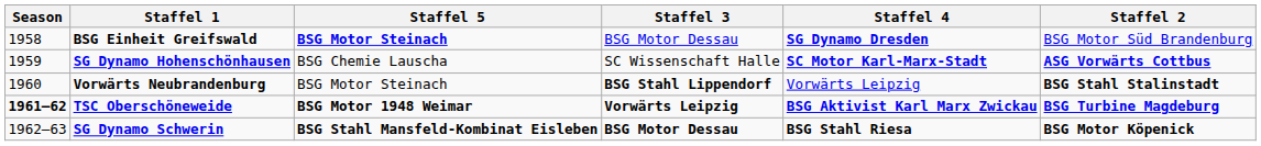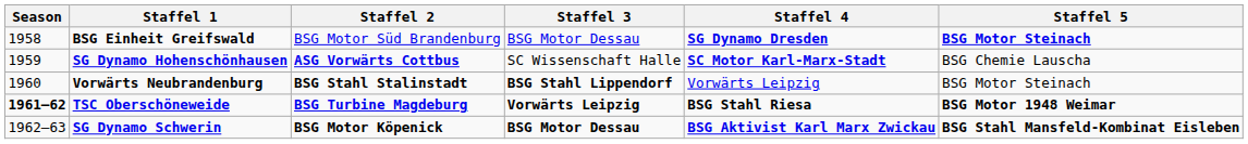 <table class="wikitable">
 <tr>
 <th>Season</th>
 <th>Staffel 1</th>
-<th>Staffel 5</th>
+<th>Staffel 2</th>
 <th>Staffel 3</th>
 <th>Staffel 4</th>
-<th>Staffel 2</th>
+<th>Staffel 5</th>
 </tr>
 <tr>
 <td>1958</td>
 <td><strong>BSG Einheit Greifswald</strong></td>
-<td><strong><a href='#'>BSG Motor Steinach</a></strong></td>
+<td><a href='#'>BSG Motor Süd Brandenburg</a></td>
 <td><a href='#'>BSG Motor Dessau</a></td>
 <td><strong><a href='#'>SG Dynamo Dresden</a></strong></td>
-<td><a href='#'>BSG Motor Süd Brandenburg</a></td>
+<td><strong><a href='#'>BSG Motor Steinach</a></strong></td>
 </tr>
 <tr>
 <td>1959</td>
 <td><strong><a href='#'>SG Dynamo Hohenschönhausen</a></strong></td>
-<td FSV 07 Lauscha>BSG Chemie Lauscha</td>
+<td><strong><a href='#'>ASG Vorwärts Cottbus</a></strong></td>
 <td HSG Wissenschaft Halle>SC Wissenschaft Halle</td>
 <td><strong><a href='#'>SC Motor Karl-Marx-Stadt</a></strong></td>
-<td><strong><a href='#'>ASG Vorwärts Cottbus</a></strong></td>
+<td FSV 07 Lauscha>BSG Chemie Lauscha</td>
 </tr>
 <tr>
 <td>1960</td>
 <td><strong>Vorwärts Neubrandenburg</strong></td>
-<td>BSG Motor Steinach</td>
+<td><strong>BSG Stahl Stalinstadt</strong></td>
 <td><strong>BSG Stahl Lippendorf</strong></td>
 <td><a href='#'>Vorwärts Leipzig</a></td>
-<td><strong>BSG Stahl Stalinstadt</strong></td>
+<td>BSG Motor Steinach</td>
 </tr>
 <tr>
 <td><strong>1961–62</strong></td>
 <td><strong><a href='#'>TSC Oberschöneweide</a></strong></td>
+<td><strong><a href='#'>BSG Turbine Magdeburg</a></strong></td>
+<td><strong>Vorwärts Leipzig</strong></td>
+<td><strong>BSG Stahl Riesa</strong></td>
 <td><strong>BSG Motor 1948 Weimar</strong></td>
-<td><strong>Vorwärts Leipzig</strong></td>
-<td><strong><a href='#'>BSG Aktivist Karl Marx Zwickau</a></strong></td>
-<td><strong><a href='#'>BSG Turbine Magdeburg</a></strong></td>
 </tr>
 <tr>
 <td>1962–63</td>
 <td><strong><a href='#'>SG Dynamo Schwerin</a></strong></td>
+<td><strong>BSG Motor Köpenick</strong></td>
+<td><strong>BSG Motor Dessau</strong></td>
+<td><strong><a href='#'>BSG Aktivist Karl Marx Zwickau</a></strong></td>
 <td><strong>BSG Stahl Mansfeld-Kombinat Eisleben</strong></td>
-<td><strong>BSG Motor Dessau</strong></td>
-<td><strong>BSG Stahl Riesa</strong></td>
-<td><strong>BSG Motor Köpenick</strong></td>
 </tr>
 </table>
